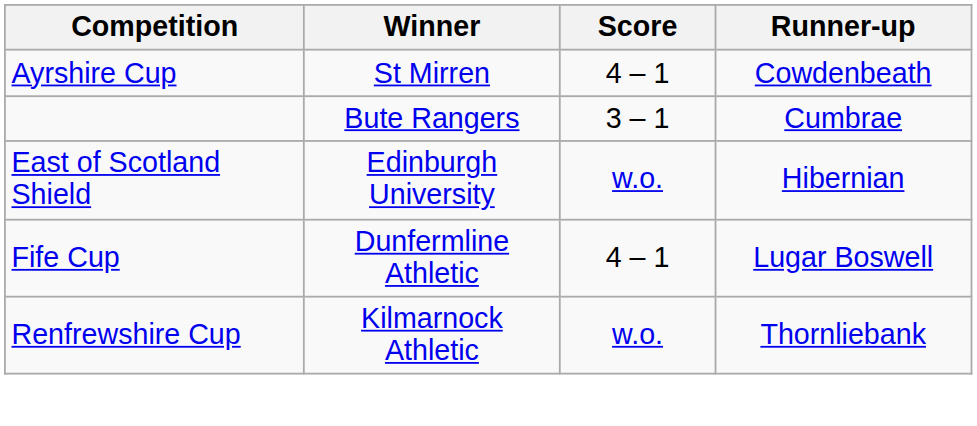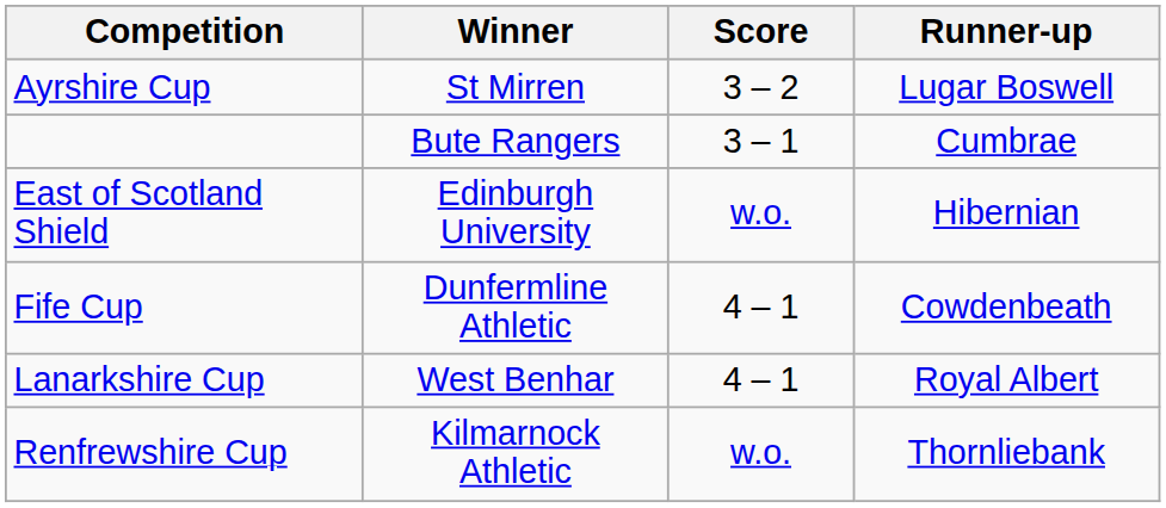 <table class="wikitable" style="text-align: center;">
 <tr>
 <th width=160>Competition</th>
 <th width=135>Winner</th>
 <th width=80>Score</th>
 <th width=135>Runner-up</th>
 </tr>
 <tr>
 <td align=left><a href='#'>Ayrshire Cup</a></td>
 <td><a href='#'>St Mirren</a></td>
-<td>4 – 1</td>
-<td><a href='#'>Cowdenbeath</a></td>
+<td>3 – 2</td>
+<td><a href='#'>Lugar Boswell</a></td>
 </tr>
 <tr>
 <td align=left></td>
 <td><a href='#'>Bute Rangers</a></td>
 <td>3 – 1</td>
 <td><a href='#'>Cumbrae</a></td>
 </tr>
 <tr>
 <td align=left><a href='#'>East of Scotland Shield</a></td>
 <td><a href='#'>Edinburgh University</a></td>
 <td><a href='#'>w.o.</a></td>
 <td><a href='#'>Hibernian</a></td>
 </tr>
 <tr>
 <td align=left><a href='#'>Fife Cup</a></td>
 <td><a href='#'>Dunfermline Athletic</a></td>
 <td>4 – 1</td>
-<td><a href='#'>Lugar Boswell</a></td>
+<td><a href='#'>Cowdenbeath</a></td>
+</tr>
+<tr>
+<td align=left><a href='#'>Lanarkshire Cup</a></td>
+<td><a href='#'>West Benhar</a></td>
+<td>4 – 1</td>
+<td><a href='#'>Royal Albert</a></td>
 </tr>
 <tr>
 <td align=left><a href='#'>Renfrewshire Cup</a></td>
 <td><a href='#'>Kilmarnock Athletic</a></td>
 <td><a href='#'>w.o.</a></td>
 <td><a href='#'>Thornliebank</a></td>
 </tr>
 </table>
